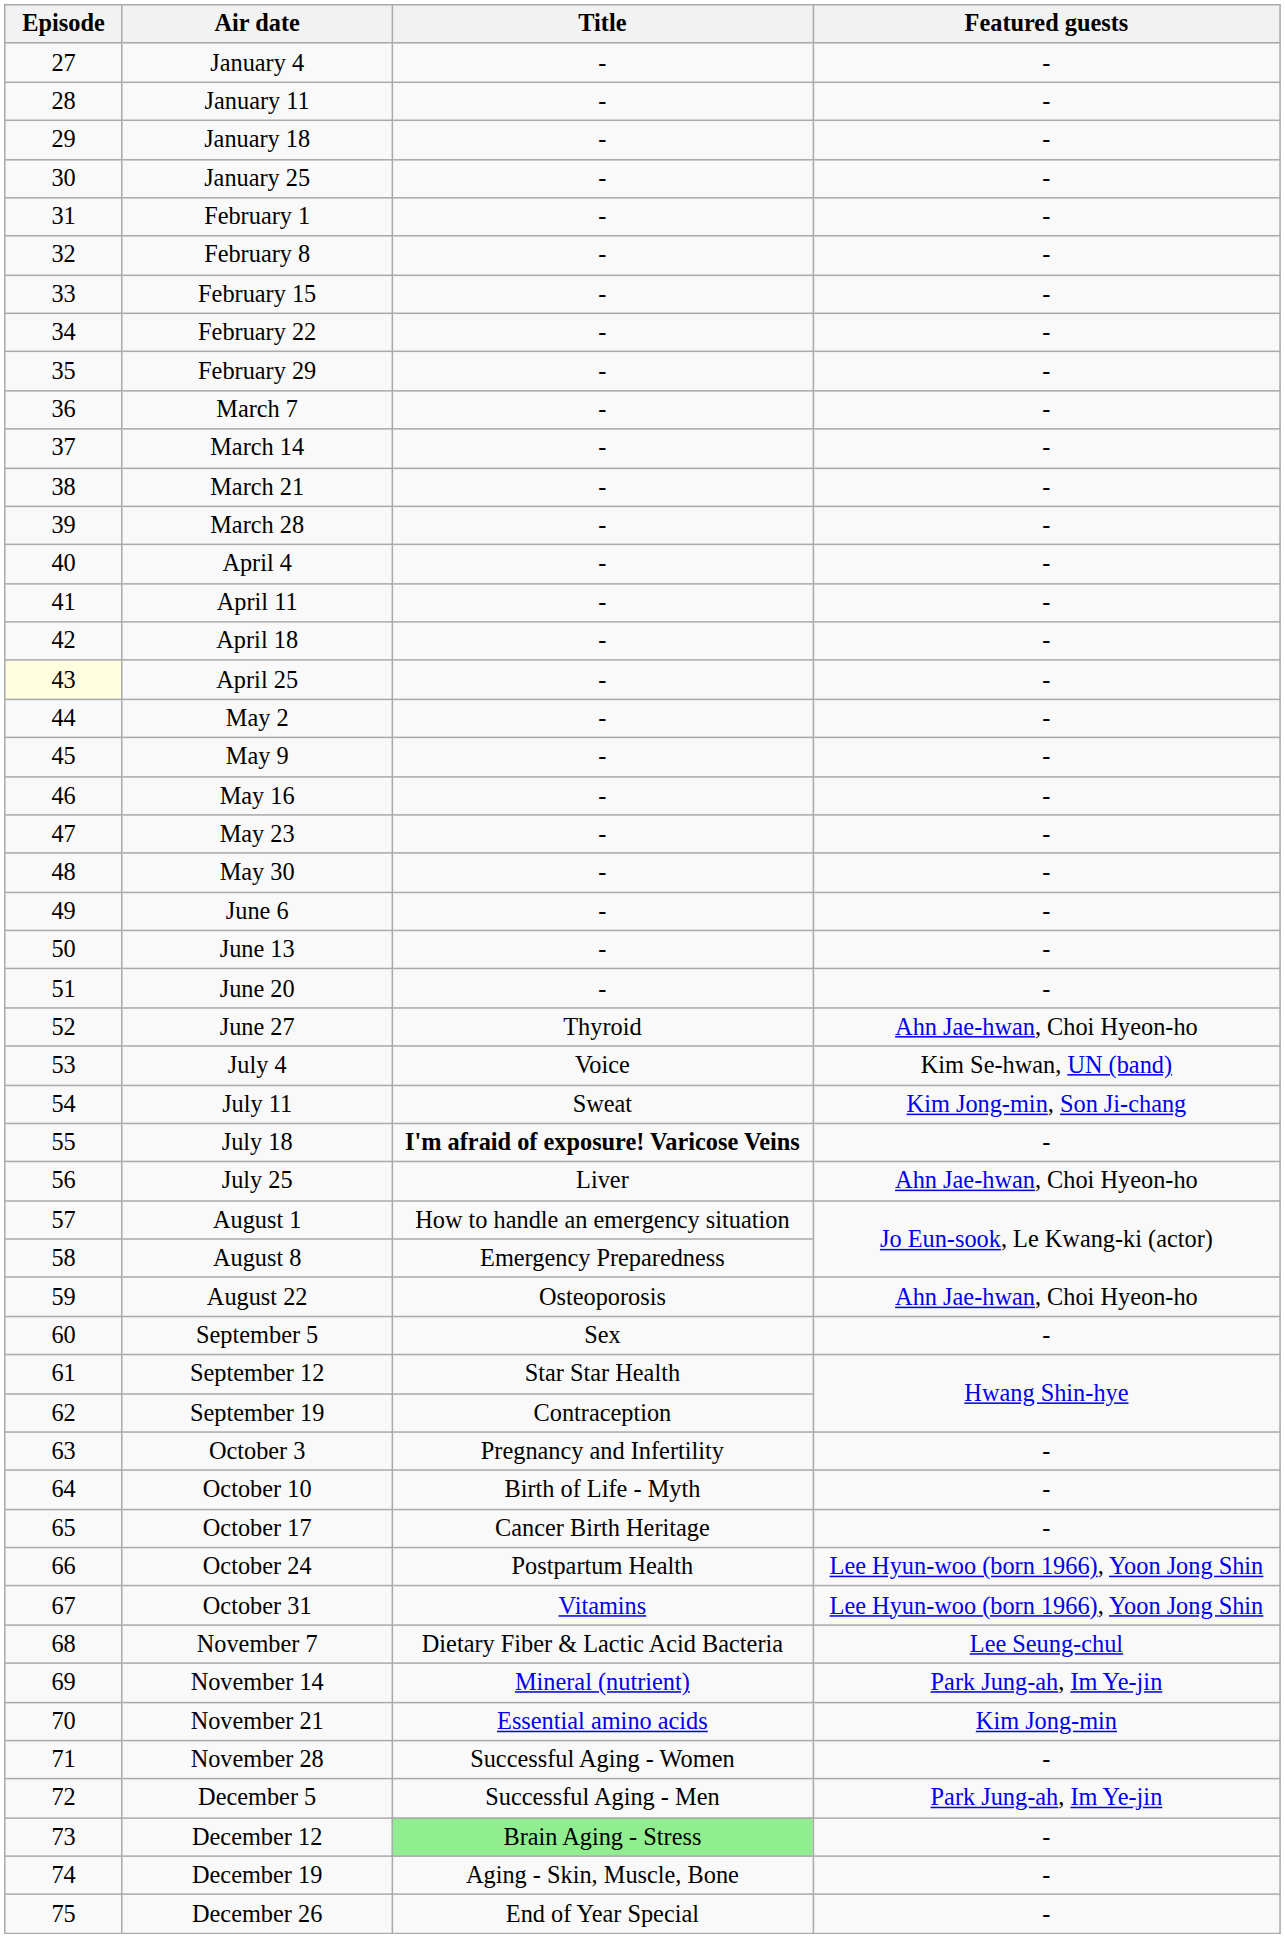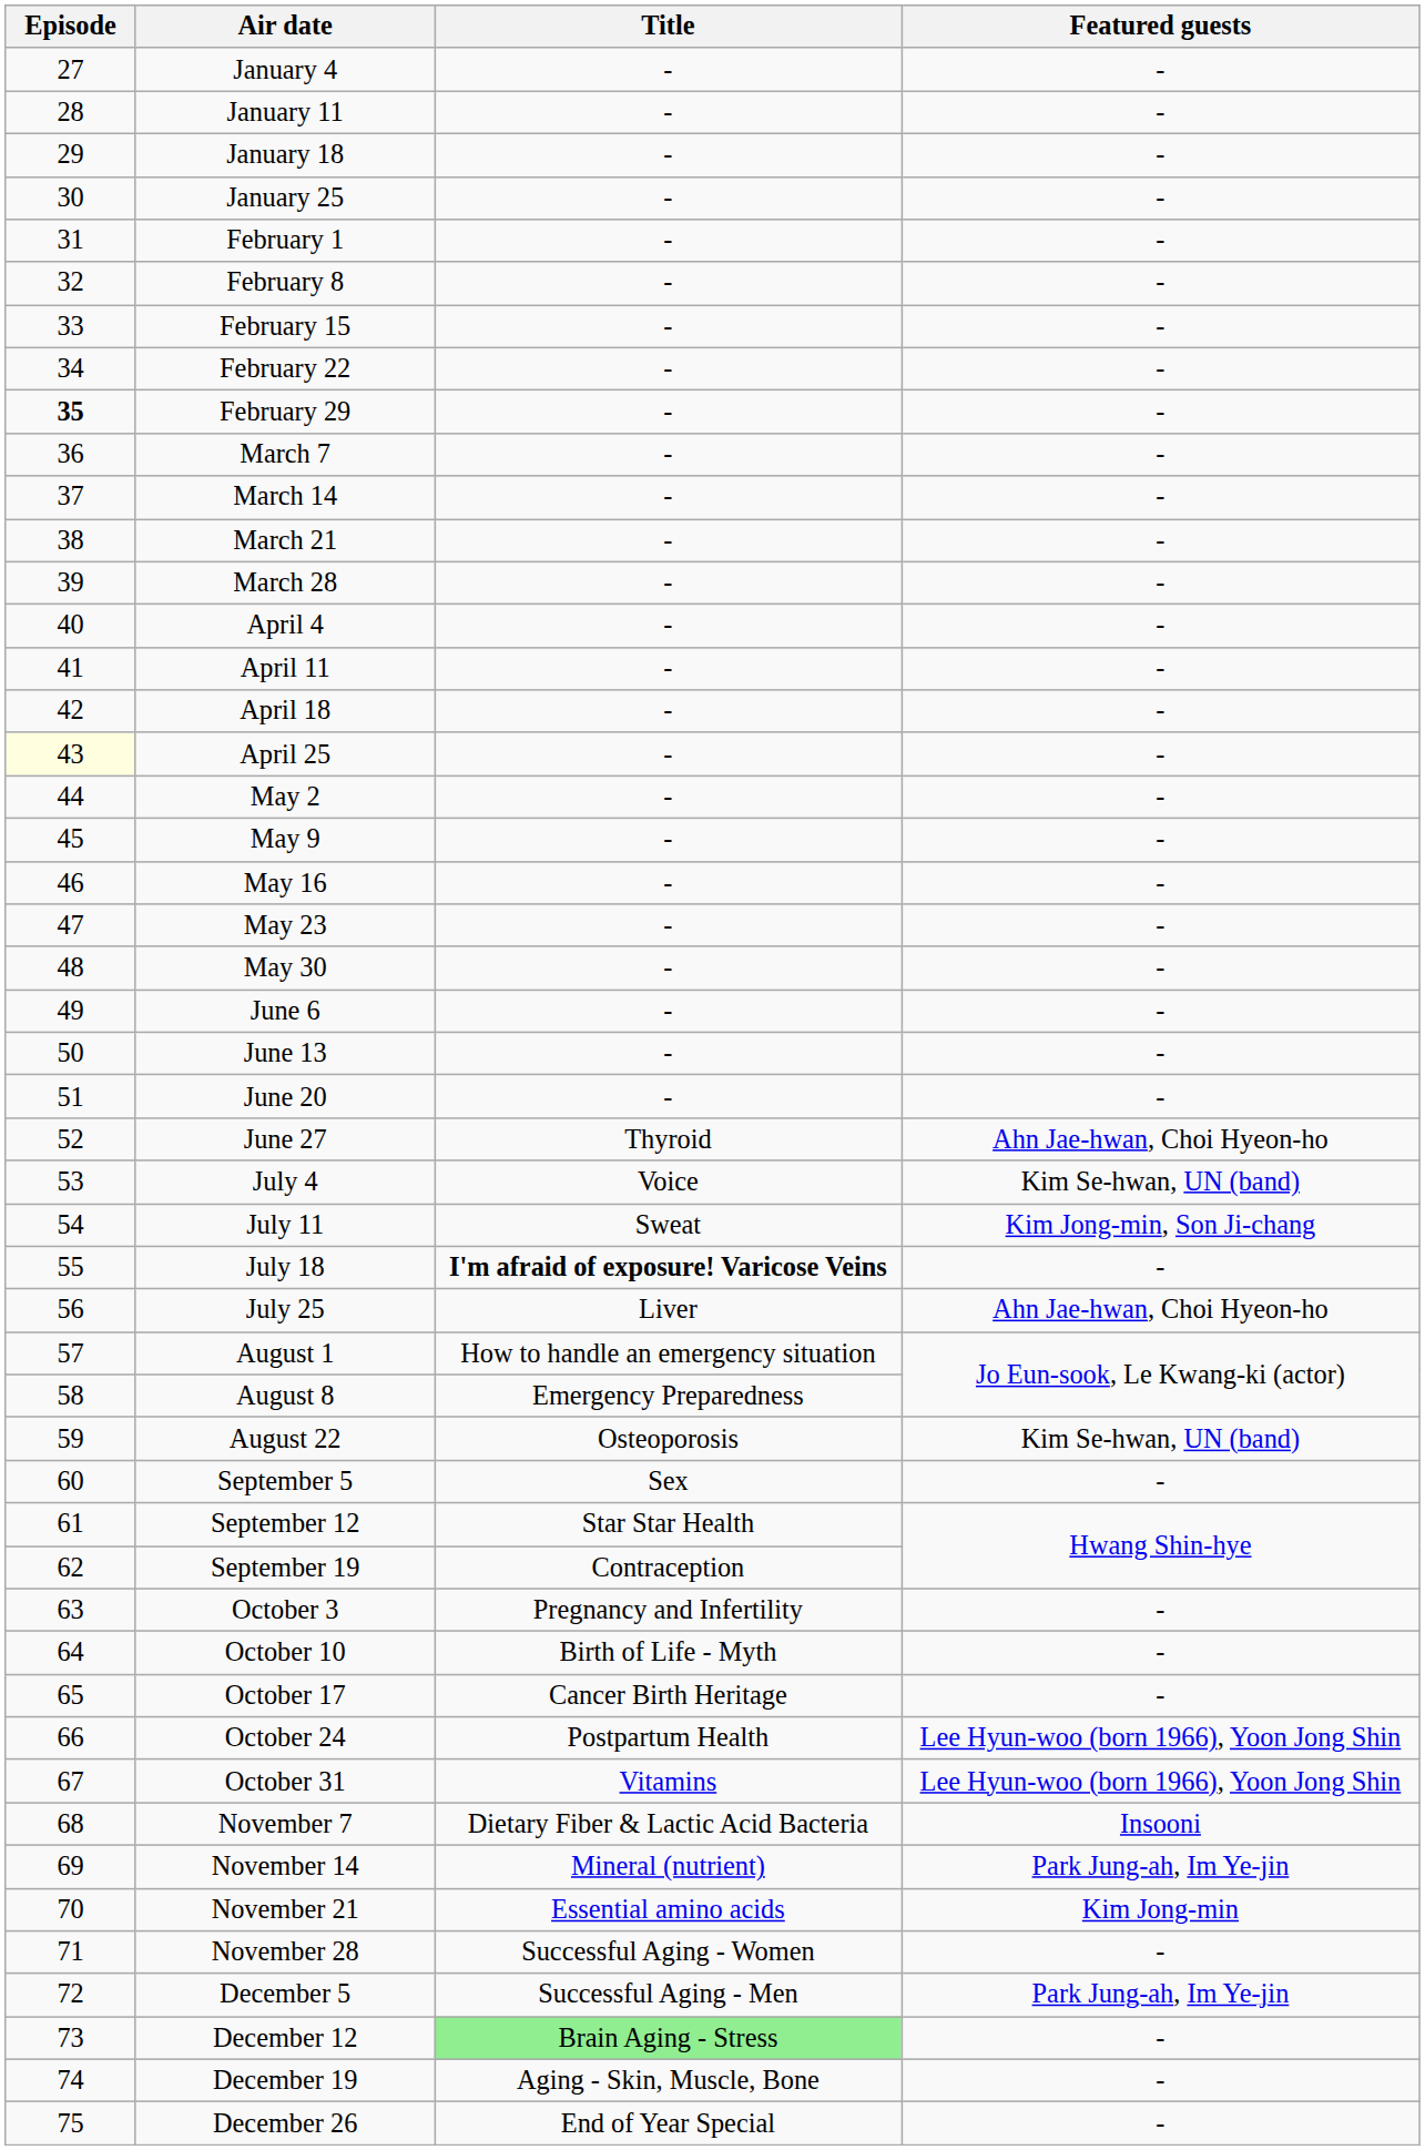 <table class="wikitable" style="text-align:center;" width="840px">
 <tr>
 <th width="70">Episode</th>
 <th width="170">Air date</th>
 <th title="300">Title</th>
 <th width="300">Featured guests</th>
 </tr>
 <tr>
 <td>27</td>
 <td>January 4</td>
 <td>-</td>
 <td>-</td>
 </tr>
 <tr>
 <td>28</td>
 <td>January 11</td>
 <td>-</td>
 <td>-</td>
 </tr>
 <tr>
 <td>29</td>
 <td>January 18</td>
 <td>-</td>
 <td>-</td>
 </tr>
 <tr>
 <td>30</td>
 <td>January 25</td>
 <td>-</td>
 <td>-</td>
 </tr>
 <tr>
 <td>31</td>
 <td>February 1</td>
 <td>-</td>
 <td>-</td>
 </tr>
 <tr>
 <td>32</td>
 <td>February 8</td>
 <td>-</td>
 <td>-</td>
 </tr>
 <tr>
 <td>33</td>
 <td>February 15</td>
 <td>-</td>
 <td>-</td>
 </tr>
 <tr>
 <td>34</td>
 <td>February 22</td>
 <td>-</td>
 <td>-</td>
 </tr>
 <tr>
-<td>35</td>
+<td><strong>35</strong></td>
 <td>February 29</td>
 <td>-</td>
 <td>-</td>
 </tr>
 <tr>
 <td>36</td>
 <td>March 7</td>
 <td>-</td>
 <td>-</td>
 </tr>
 <tr>
 <td>37</td>
 <td>March 14</td>
 <td>-</td>
 <td>-</td>
 </tr>
 <tr>
 <td>38</td>
 <td>March 21</td>
 <td>-</td>
 <td>-</td>
 </tr>
 <tr>
 <td>39</td>
 <td>March 28</td>
 <td>-</td>
 <td>-</td>
 </tr>
 <tr>
 <td>40</td>
 <td>April 4</td>
 <td>-</td>
 <td>-</td>
 </tr>
 <tr>
 <td>41</td>
 <td>April 11</td>
 <td>-</td>
 <td>-</td>
 </tr>
 <tr>
 <td>42</td>
 <td>April 18</td>
 <td>-</td>
 <td>-</td>
 </tr>
 <tr>
 <td style="background: lightyellow;">43</td>
 <td>April 25</td>
 <td>-</td>
 <td>-</td>
 </tr>
 <tr>
 <td>44</td>
 <td>May 2</td>
 <td>-</td>
 <td>-</td>
 </tr>
 <tr>
 <td>45</td>
 <td>May 9</td>
 <td>-</td>
 <td>-</td>
 </tr>
 <tr>
 <td>46</td>
 <td>May 16</td>
 <td>-</td>
 <td>-</td>
 </tr>
 <tr>
 <td>47</td>
 <td>May 23</td>
 <td>-</td>
 <td>-</td>
 </tr>
 <tr>
 <td>48</td>
 <td>May 30</td>
 <td>-</td>
 <td>-</td>
 </tr>
 <tr>
 <td>49</td>
 <td>June 6</td>
 <td>-</td>
 <td>-</td>
 </tr>
 <tr>
 <td>50</td>
 <td>June 13</td>
 <td>-</td>
 <td>-</td>
 </tr>
 <tr>
 <td>51</td>
 <td>June 20</td>
 <td>-</td>
 <td>-</td>
 </tr>
 <tr>
 <td>52</td>
 <td>June 27</td>
 <td>Thyroid</td>
 <td><a href='#'>Ahn Jae-hwan</a>, Choi Hyeon-ho</td>
 </tr>
 <tr>
 <td>53</td>
 <td>July 4</td>
 <td>Voice</td>
 <td>Kim Se-hwan, <a href='#'>UN (band)</a></td>
 </tr>
 <tr>
 <td>54</td>
 <td>July 11</td>
 <td>Sweat</td>
 <td><a href='#'>Kim Jong-min</a>, <a href='#'>Son Ji-chang</a></td>
 </tr>
 <tr>
 <td>55</td>
 <td>July 18</td>
 <td><strong>I'm afraid of exposure! Varicose Veins</strong></td>
 <td>-</td>
 </tr>
 <tr>
 <td>56</td>
 <td>July 25</td>
 <td>Liver</td>
 <td><a href='#'>Ahn Jae-hwan</a>, Choi Hyeon-ho</td>
 </tr>
 <tr>
 <td>57</td>
 <td>August 1</td>
 <td>How to handle an emergency situation</td>
 <td rowspan="2"><a href='#'>Jo Eun-sook</a>, Le Kwang-ki (actor)</td>
 </tr>
 <tr>
 <td>58</td>
 <td>August 8</td>
 <td>Emergency Preparedness</td>
 </tr>
 <tr>
 <td>59</td>
 <td>August 22</td>
 <td>Osteoporosis</td>
-<td><a href='#'>Ahn Jae-hwan</a>, Choi Hyeon-ho</td>
+<td>Kim Se-hwan, <a href='#'>UN (band)</a></td>
 </tr>
 <tr>
 <td>60</td>
 <td>September 5</td>
 <td>Sex</td>
 <td>-</td>
 </tr>
 <tr>
 <td>61</td>
 <td>September 12</td>
 <td>Star Star Health</td>
 <td rowspan="2"><a href='#'>Hwang Shin-hye</a></td>
 </tr>
 <tr>
 <td>62</td>
 <td>September 19</td>
 <td>Contraception</td>
 </tr>
 <tr>
 <td>63</td>
 <td>October 3</td>
 <td>Pregnancy and Infertility</td>
 <td>-</td>
 </tr>
 <tr>
 <td>64</td>
 <td>October 10</td>
 <td>Birth of Life - Myth</td>
 <td>-</td>
 </tr>
 <tr>
 <td>65</td>
 <td>October 17</td>
 <td>Cancer Birth Heritage</td>
 <td>-</td>
 </tr>
 <tr>
 <td>66</td>
 <td>October 24</td>
 <td>Postpartum Health</td>
 <td><a href='#'>Lee Hyun-woo (born 1966)</a>, <a href='#'>Yoon Jong Shin</a></td>
 </tr>
 <tr>
 <td>67</td>
 <td>October 31</td>
 <td><a href='#'>Vitamins</a></td>
 <td><a href='#'>Lee Hyun-woo (born 1966)</a>, <a href='#'>Yoon Jong Shin</a></td>
 </tr>
 <tr>
 <td>68</td>
 <td>November 7</td>
 <td>Dietary Fiber & Lactic Acid Bacteria</td>
-<td><a href='#'>Lee Seung-chul</a></td>
+<td><a href='#'>Insooni</a></td>
 </tr>
 <tr>
 <td>69</td>
 <td>November 14</td>
 <td><a href='#'>Mineral (nutrient)</a></td>
 <td><a href='#'>Park Jung-ah</a>, <a href='#'>Im Ye-jin</a></td>
 </tr>
 <tr>
 <td>70</td>
 <td>November 21</td>
 <td><a href='#'>Essential amino acids</a></td>
 <td><a href='#'>Kim Jong-min</a></td>
 </tr>
 <tr>
 <td>71</td>
 <td>November 28</td>
 <td>Successful Aging - Women</td>
 <td>-</td>
 </tr>
 <tr>
 <td>72</td>
 <td>December 5</td>
 <td>Successful Aging - Men</td>
 <td><a href='#'>Park Jung-ah</a>, <a href='#'>Im Ye-jin</a></td>
 </tr>
 <tr>
 <td>73</td>
 <td>December 12</td>
 <td style="background: lightgreen;">Brain Aging - Stress</td>
 <td>-</td>
 </tr>
 <tr>
 <td>74</td>
 <td>December 19</td>
 <td>Aging - Skin, Muscle, Bone</td>
 <td>-</td>
 </tr>
 <tr>
 <td>75</td>
 <td>December 26</td>
 <td>End of Year Special</td>
 <td>-</td>
 </tr>
 <tr>
 </tr>
 </table>
